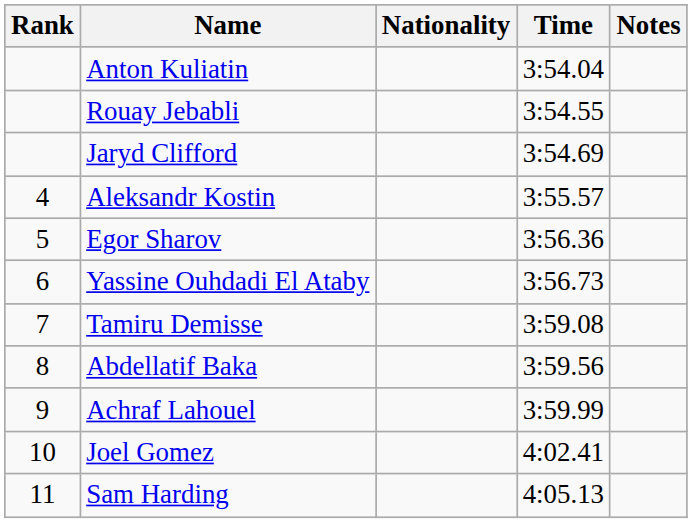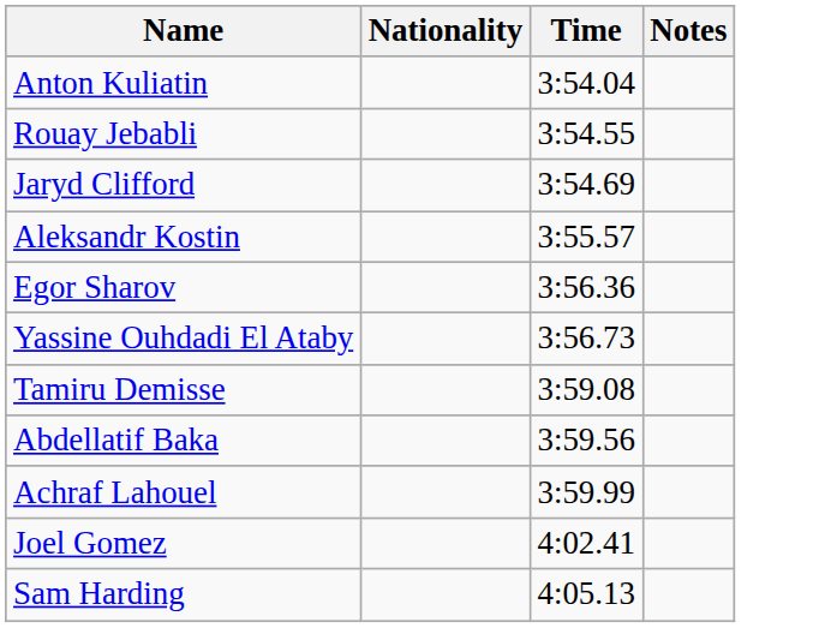 <table class="wikitable sortable" style="text-align:center">
 <tr>
-<th>Rank</th>
 <th>Name</th>
 <th>Nationality</th>
 <th>Time</th>
 <th>Notes</th>
 </tr>
 <tr>
-<td></td>
 <td align="left"><a href='#'>Anton Kuliatin</a></td>
 <td align="left"></td>
 <td>3:54.04</td>
 <td></td>
 </tr>
 <tr>
-<td></td>
 <td align="left"><a href='#'>Rouay Jebabli</a></td>
 <td align="left"></td>
 <td>3:54.55</td>
 <td></td>
 </tr>
 <tr>
-<td></td>
 <td align="left"><a href='#'>Jaryd Clifford</a></td>
 <td align="left"></td>
 <td>3:54.69</td>
 <td></td>
 </tr>
 <tr>
-<td>4</td>
 <td align="left"><a href='#'>Aleksandr Kostin</a></td>
 <td align="left"></td>
 <td>3:55.57</td>
 <td></td>
 </tr>
 <tr>
-<td>5</td>
 <td align="left"><a href='#'>Egor Sharov</a></td>
 <td align="left"></td>
 <td>3:56.36</td>
 <td></td>
 </tr>
 <tr>
-<td>6</td>
 <td align="left"><a href='#'>Yassine Ouhdadi El Ataby</a></td>
 <td align="left"></td>
 <td>3:56.73</td>
 <td></td>
 </tr>
 <tr>
-<td>7</td>
 <td align="left"><a href='#'>Tamiru Demisse</a></td>
 <td align="left"></td>
 <td>3:59.08</td>
 <td></td>
 </tr>
 <tr>
-<td>8</td>
 <td align="left"><a href='#'>Abdellatif Baka</a></td>
 <td align="left"></td>
 <td>3:59.56</td>
 <td></td>
 </tr>
 <tr>
-<td>9</td>
 <td align="left"><a href='#'>Achraf Lahouel</a></td>
 <td align="left"></td>
 <td>3:59.99</td>
 <td></td>
 </tr>
 <tr>
-<td>10</td>
 <td align="left"><a href='#'>Joel Gomez</a></td>
 <td align="left"></td>
 <td>4:02.41</td>
 <td></td>
 </tr>
 <tr>
-<td>11</td>
 <td align="left"><a href='#'>Sam Harding</a></td>
 <td align="left"></td>
 <td>4:05.13</td>
 <td></td>
 </tr>
 </table>
